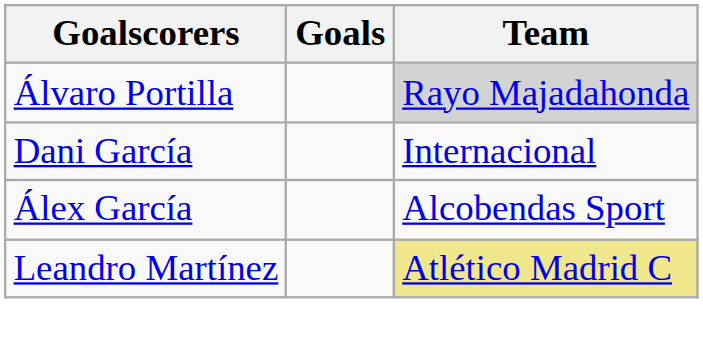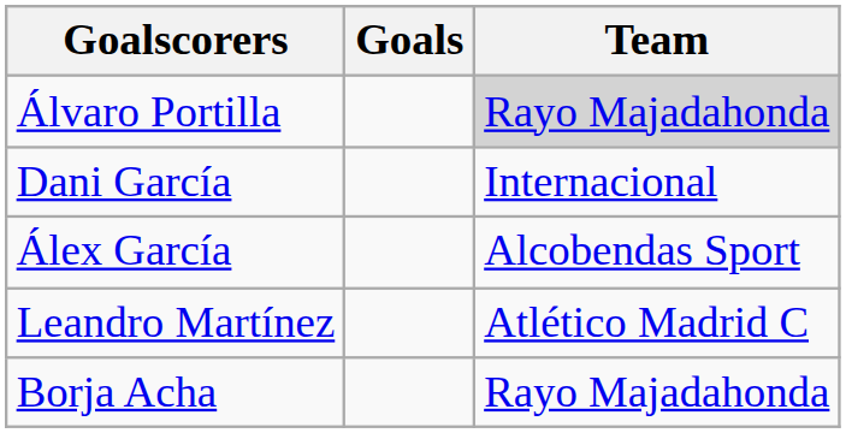 <table class="wikitable sortable" class="wikitable">
 <tr style="background:#ccc; text-align:center;">
 <th>Goalscorers</th>
 <th>Goals</th>
 <th>Team</th>
 </tr>
 <tr>
 <td> <a href='#'>Álvaro Portilla</a></td>
 <td></td>
 <td style="background: lightgrey;"><a href='#'>Rayo Majadahonda</a></td>
 </tr>
 <tr>
 <td> <a href='#'>Dani García</a></td>
 <td></td>
 <td><a href='#'>Internacional</a></td>
 </tr>
 <tr>
 <td> <a href='#'>Álex García</a></td>
 <td></td>
 <td><a href='#'>Alcobendas Sport</a></td>
 </tr>
 <tr>
 <td> <a href='#'>Leandro Martínez</a></td>
 <td></td>
-<td style="background: khaki;"><a href='#'>Atlético Madrid C</a></td>
+<td><a href='#'>Atlético Madrid C</a></td>
+</tr>
+<tr>
+<td> <a href='#'>Borja Acha</a></td>
+<td></td>
+<td><a href='#'>Rayo Majadahonda</a></td>
 </tr>
 </table>
